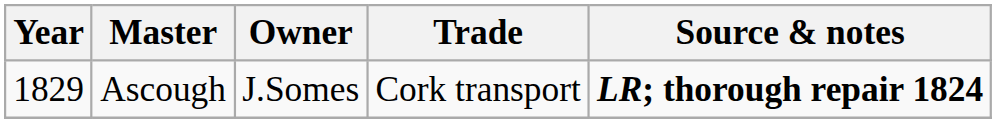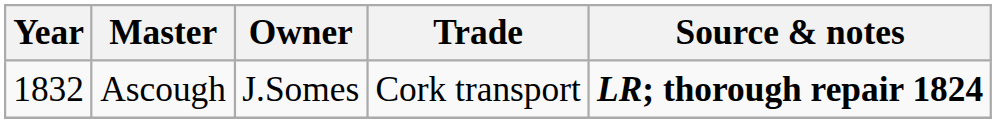 <table class=" wikitable">
 <tr>
 <th>Year</th>
 <th>Master</th>
 <th>Owner</th>
 <th>Trade</th>
 <th>Source & notes</th>
 </tr>
 <tr>
-<td>1829</td>
+<td>1832</td>
 <td>Ascough</td>
 <td>J.Somes</td>
 <td>Cork transport</td>
 <td><strong><em>LR</em>; thorough repair 1824</strong></td>
 </tr>
 <tr>
 </tr>
 </table>
